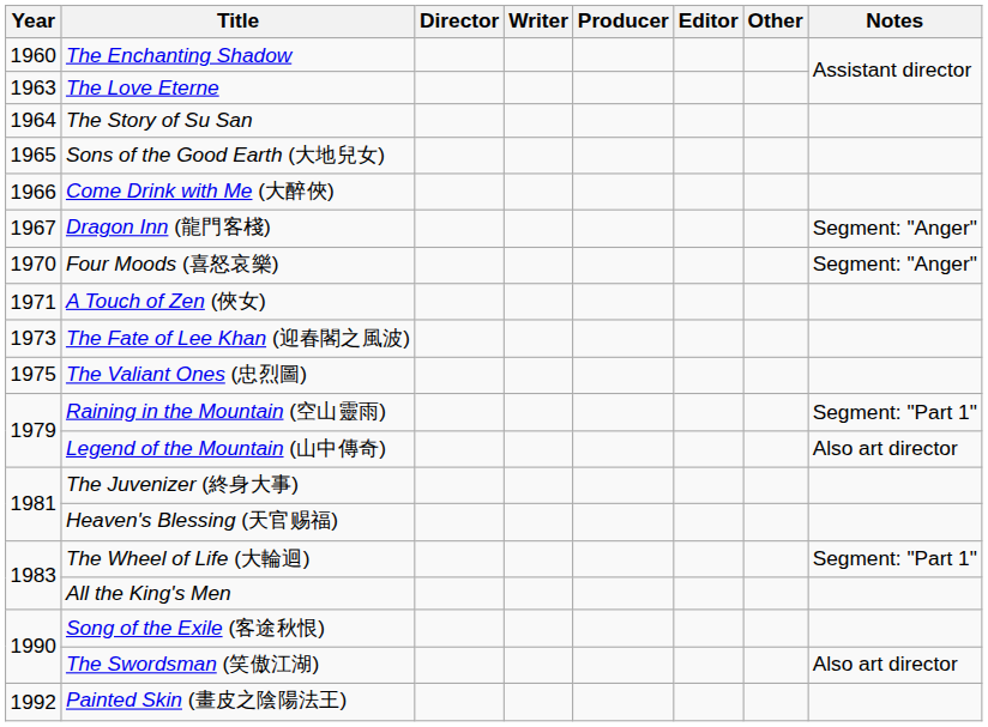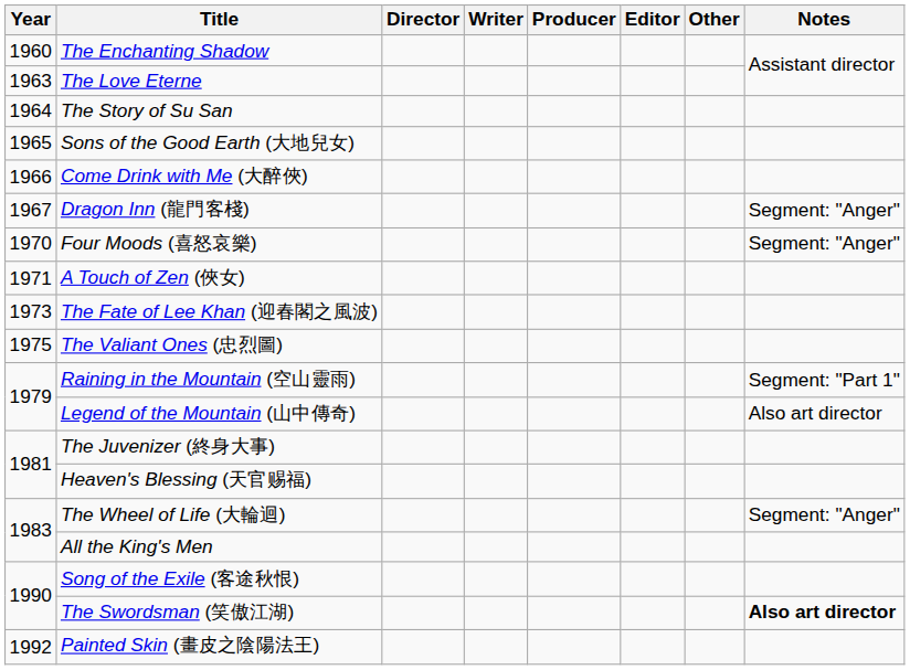 <table class="wikitable">
 <tr>
 <th>Year</th>
 <th>Title</th>
 <th>Director</th>
 <th>Writer</th>
 <th>Producer</th>
 <th>Editor</th>
 <th>Other</th>
 <th>Notes</th>
 </tr>
 <tr>
 <td>1960</td>
 <td><em><a href='#'>The Enchanting Shadow</a></em></td>
 <td></td>
 <td></td>
 <td></td>
 <td></td>
 <td></td>
 <td rowspan="2">Assistant director</td>
 </tr>
 <tr>
 <td>1963</td>
 <td><em><a href='#'>The Love Eterne</a></em></td>
 <td></td>
 <td></td>
 <td></td>
 <td></td>
 <td></td>
 </tr>
 <tr>
 <td>1964</td>
 <td><em>The Story of Su San</em></td>
 <td></td>
 <td></td>
 <td></td>
 <td></td>
 <td></td>
 <td></td>
 </tr>
 <tr>
 <td>1965</td>
 <td><em>Sons of the Good Earth</em> (大地兒女)</td>
 <td></td>
 <td></td>
 <td></td>
 <td></td>
 <td></td>
 <td></td>
 </tr>
 <tr>
 <td>1966</td>
 <td><em><a href='#'>Come Drink with Me</a></em> (大醉俠)</td>
 <td></td>
 <td></td>
 <td></td>
 <td></td>
 <td></td>
 <td></td>
 </tr>
 <tr>
 <td>1967</td>
 <td><em><a href='#'>Dragon Inn</a></em> (龍門客棧)</td>
 <td></td>
 <td></td>
 <td></td>
 <td></td>
 <td></td>
 <td>Segment: "Anger"</td>
 </tr>
 <tr>
 <td>1970</td>
 <td><em>Four Moods</em> (喜怒哀樂)</td>
 <td></td>
 <td></td>
 <td></td>
 <td></td>
 <td></td>
 <td>Segment: "Anger"</td>
 </tr>
 <tr>
 <td>1971</td>
 <td><em><a href='#'>A Touch of Zen</a></em> (俠女)</td>
 <td></td>
 <td></td>
 <td></td>
 <td></td>
 <td></td>
 <td></td>
 </tr>
 <tr>
 <td>1973</td>
 <td><em><a href='#'>The Fate of Lee Khan</a></em> (迎春閣之風波)</td>
 <td></td>
 <td></td>
 <td></td>
 <td></td>
 <td></td>
 <td></td>
 </tr>
 <tr>
 <td>1975</td>
 <td><em><a href='#'>The Valiant Ones</a></em> (忠烈圖)</td>
 <td></td>
 <td></td>
 <td></td>
 <td></td>
 <td></td>
 <td></td>
 </tr>
 <tr>
 <td rowspan="2">1979</td>
 <td><em><a href='#'>Raining in the Mountain</a></em> (空山靈雨)</td>
 <td></td>
 <td></td>
 <td></td>
 <td></td>
 <td></td>
 <td>Segment: "Part 1"</td>
 </tr>
 <tr>
 <td><em><a href='#'>Legend of the Mountain</a></em> (山中傳奇)</td>
 <td></td>
 <td></td>
 <td></td>
 <td></td>
 <td></td>
 <td>Also art director</td>
 </tr>
 <tr>
 <td rowspan="2">1981</td>
 <td><em>The Juvenizer</em> (終身大事)</td>
 <td></td>
 <td></td>
 <td></td>
 <td></td>
 <td></td>
 <td></td>
 </tr>
 <tr>
 <td><em>Heaven's Blessing</em> (天官赐福)</td>
 <td></td>
 <td></td>
 <td></td>
 <td></td>
 <td></td>
 <td></td>
 </tr>
 <tr>
 <td rowspan="2">1983</td>
 <td><em>The Wheel of Life</em> (大輪迴)</td>
 <td></td>
 <td></td>
 <td></td>
 <td></td>
 <td></td>
-<td>Segment: "Part 1"</td>
+<td>Segment: "Anger"</td>
 </tr>
 <tr>
 <td><em>All the King's Men</em></td>
 <td></td>
 <td></td>
 <td></td>
 <td></td>
 <td></td>
 <td></td>
 </tr>
 <tr>
 <td rowspan="2">1990</td>
 <td><em><a href='#'>Song of the Exile</a></em> (客途秋恨)</td>
 <td></td>
 <td></td>
 <td></td>
 <td></td>
 <td></td>
 <td></td>
 </tr>
 <tr>
 <td><em><a href='#'>The Swordsman</a></em> (笑傲江湖)</td>
 <td></td>
 <td></td>
 <td></td>
 <td></td>
 <td></td>
-<td>Also art director</td>
+<td><strong>Also art director</strong></td>
 </tr>
 <tr>
 <td>1992</td>
 <td><em><a href='#'>Painted Skin</a></em> (畫皮之陰陽法王)</td>
 <td></td>
 <td></td>
 <td></td>
 <td></td>
 <td></td>
 <td></td>
 </tr>
 </table>
